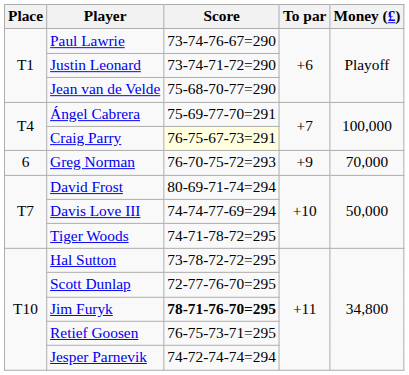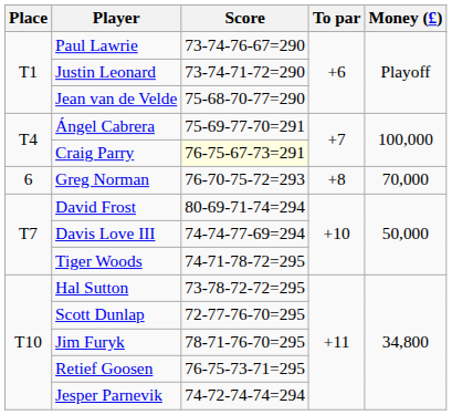 <table class="wikitable">
 <tr>
 <th>Place</th>
 <th>Player</th>
 <th>Score</th>
 <th>To par</th>
 <th>Money (<a href='#'>£</a>)</th>
 </tr>
 <tr>
 <td rowspan=3 align="center">T1</td>
 <td> <a href='#'>Paul Lawrie</a></td>
 <td>73-74-76-67=290</td>
 <td rowspan=3 align="center">+6</td>
 <td rowspan=3 align=center>Playoff</td>
 </tr>
 <tr>
 <td> <a href='#'>Justin Leonard</a></td>
 <td>73-74-71-72=290</td>
 </tr>
 <tr>
 <td> <a href='#'>Jean van de Velde</a></td>
 <td>75-68-70-77=290</td>
 </tr>
 <tr>
 <td rowspan=2 align="center">T4</td>
 <td> <a href='#'>Ángel Cabrera</a></td>
 <td>75-69-77-70=291</td>
 <td rowspan=2 align="center">+7</td>
 <td rowspan=2 align=center>100,000</td>
 </tr>
 <tr>
 <td> <a href='#'>Craig Parry</a></td>
 <td style="background: lightyellow;">76-75-67-73=291</td>
 </tr>
 <tr>
 <td align="center">6</td>
 <td> <a href='#'>Greg Norman</a></td>
 <td>76-70-75-72=293</td>
-<td align="center">+9</td>
+<td align="center">+8</td>
 <td align=center>70,000</td>
 </tr>
 <tr>
 <td rowspan=3 align="center">T7</td>
 <td> <a href='#'>David Frost</a></td>
 <td>80-69-71-74=294</td>
 <td rowspan=3 align="center">+10</td>
 <td rowspan=3 align=center>50,000</td>
 </tr>
 <tr>
 <td> <a href='#'>Davis Love III</a></td>
 <td>74-74-77-69=294</td>
 </tr>
 <tr>
 <td> <a href='#'>Tiger Woods</a></td>
 <td>74-71-78-72=295</td>
 </tr>
 <tr>
 <td rowspan=5 align="center">T10</td>
 <td> <a href='#'>Hal Sutton</a></td>
 <td>73-78-72-72=295</td>
 <td rowspan=5 align="center">+11</td>
 <td rowspan=5 align=center>34,800</td>
 </tr>
 <tr>
 <td> <a href='#'>Scott Dunlap</a></td>
 <td>72-77-76-70=295</td>
 </tr>
 <tr>
 <td> <a href='#'>Jim Furyk</a></td>
-<td><strong>78-71-76-70=295</strong></td>
+<td>78-71-76-70=295</td>
 </tr>
 <tr>
 <td> <a href='#'>Retief Goosen</a></td>
 <td>76-75-73-71=295</td>
 </tr>
 <tr>
 <td> <a href='#'>Jesper Parnevik</a></td>
 <td>74-72-74-74=294</td>
 </tr>
 </table>
